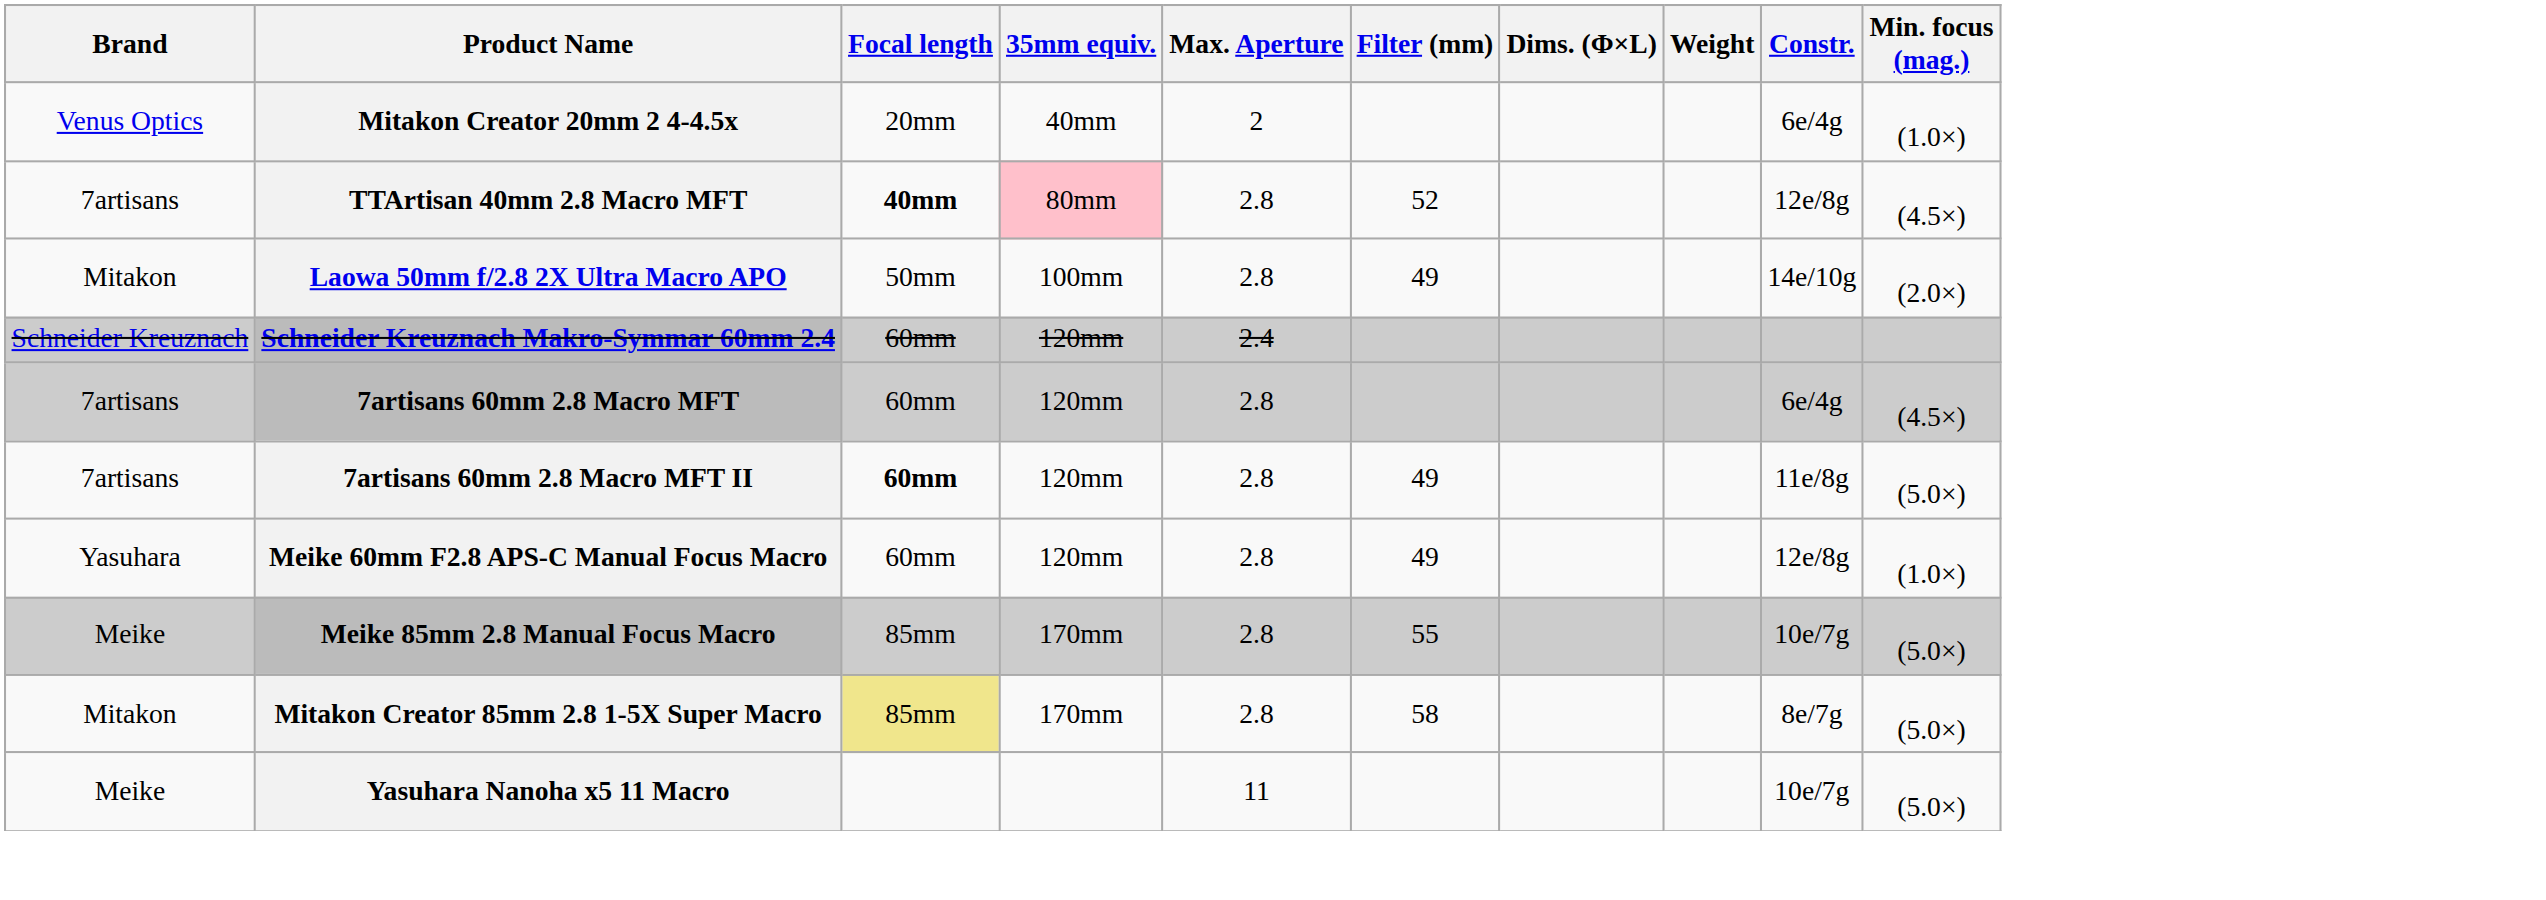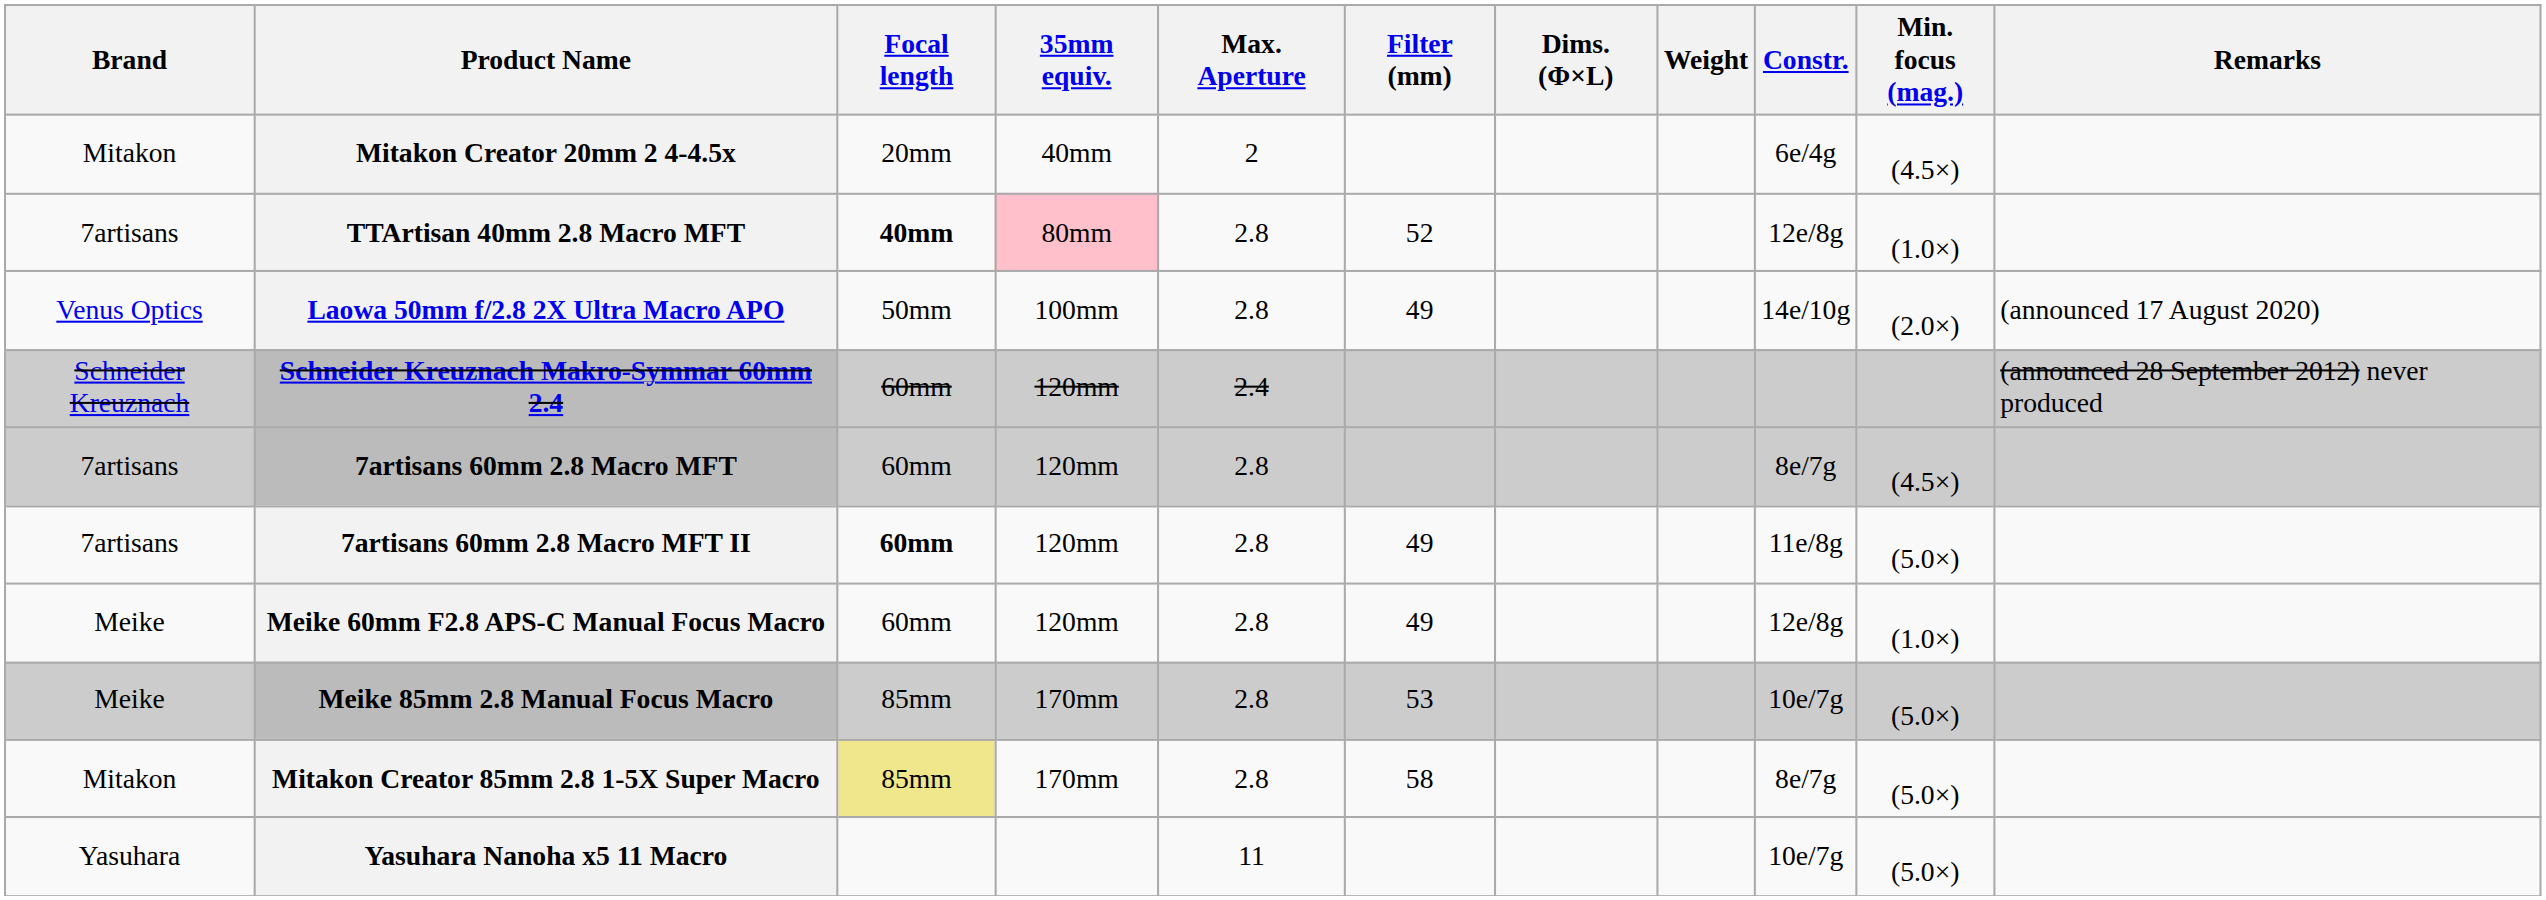 <table class="wikitable sortable" style="font-size:85%;text-align:center;">
 <tr>
 <th>Brand</th>
 <th>Product Name</th>
 <th><a href='#'>Focal length</a></th>
 <th><a href='#'>35mm equiv.</a></th>
 <th>Max. <a href='#'>Aperture</a></th>
 <th><a href='#'>Filter</a> (mm)</th>
 <th>Dims. (Φ×L)</th>
 <th>Weight</th>
 <th><a href='#'>Constr.</a></th>
 <th>Min. focus<br><a href='#'>(mag.)</a></th>
+<th class="unsortable">Remarks</th>
 </tr>
 <tr>
-<td><a href='#'>Venus Optics</a></td>
+<td>Mitakon</td>
 <th>Mitakon Creator 20mm 2 4-4.5x</th>
 <td>20mm</td>
 <td>40mm</td>
 <td>2</td>
 <td></td>
 <td></td>
 <td></td>
 <td>6e/4g</td>
-<td><br>(1.0×)</td>
+<td><br>(4.5×)</td>
+<td style="text-align:left;"></td>
 </tr>
 <tr>
 <td>7artisans</td>
 <th>TTArtisan 40mm 2.8 Macro MFT</th>
 <td><strong>40mm</strong></td>
 <td style="background: pink;">80mm</td>
 <td>2.8</td>
 <td>52</td>
 <td></td>
 <td></td>
 <td>12e/8g</td>
-<td><br>(4.5×)</td>
+<td><br>(1.0×)</td>
+<td style="text-align:left;"></td>
 </tr>
 <tr>
-<td>Mitakon</td>
+<td><a href='#'>Venus Optics</a></td>
 <th><a href='#'>Laowa 50mm f/2.8 2X Ultra Macro APO</a></th>
 <td>50mm</td>
 <td>100mm</td>
 <td>2.8</td>
 <td>49</td>
 <td></td>
 <td></td>
 <td>14e/10g</td>
 <td><br>(2.0×)</td>
+<td style="text-align:left;">(announced 17 August 2020)</td>
 </tr>
 <tr style="background: #ccc">
 <td><del><a href='#'>Schneider Kreuznach</a></del></td>
 <th style="background: #bbb;"><del><a href='#'>Schneider Kreuznach Makro-Symmar 60mm 2.4</a></del></th>
 <td><del>60mm </del></td>
 <td><del>120mm</del></td>
 <td><del>2.4</del></td>
 <td></td>
 <td></td>
 <td></td>
 <td></td>
 <td></td>
+<td style="text-align:left;"><del>(announced 28 September 2012)</del> never produced</td>
 </tr>
 <tr style="background:#ccc;">
 <td>7artisans</td>
 <th style="background:#bbb;">7artisans 60mm 2.8 Macro MFT</th>
 <td>60mm</td>
 <td>120mm</td>
 <td>2.8</td>
 <td></td>
 <td></td>
 <td></td>
-<td>6e/4g</td>
+<td>8e/7g</td>
 <td><br>(4.5×)</td>
+<td style="text-align:left;"></td>
 </tr>
 <tr>
 <td>7artisans</td>
 <th>7artisans 60mm 2.8 Macro MFT II</th>
 <td><strong>60mm</strong></td>
 <td>120mm</td>
 <td>2.8</td>
 <td>49</td>
 <td></td>
 <td></td>
 <td>11e/8g</td>
 <td><br>(5.0×)</td>
+<td style="text-align:left;"></td>
 </tr>
 <tr>
-<td>Yasuhara</td>
+<td>Meike</td>
 <th>Meike 60mm F2.8 APS-C Manual Focus Macro</th>
 <td>60mm</td>
 <td>120mm</td>
 <td>2.8</td>
 <td>49</td>
 <td></td>
 <td></td>
 <td>12e/8g</td>
 <td><br>(1.0×)</td>
+<td style="text-align:left;"></td>
 </tr>
 <tr style="background:#ccc;">
 <td>Meike</td>
 <th style="background:#bbb;">Meike 85mm 2.8 Manual Focus Macro</th>
 <td>85mm</td>
 <td>170mm</td>
 <td>2.8</td>
-<td>55</td>
+<td>53</td>
 <td></td>
 <td></td>
 <td>10e/7g</td>
 <td><br>(5.0×)</td>
+<td style="text-align:left;"></td>
 </tr>
 <tr>
 <td>Mitakon</td>
 <th>Mitakon Creator 85mm 2.8 1-5X Super Macro</th>
 <td style="background: khaki;">85mm</td>
 <td>170mm</td>
 <td>2.8</td>
 <td>58</td>
 <td></td>
 <td></td>
 <td>8e/7g</td>
 <td><br>(5.0×)</td>
+<td style="text-align:left;"></td>
 </tr>
 <tr>
-<td>Meike</td>
+<td>Yasuhara</td>
 <th>Yasuhara Nanoha x5 11 Macro</th>
 <td></td>
 <td></td>
 <td>11</td>
 <td></td>
 <td></td>
 <td></td>
 <td>10e/7g</td>
 <td><br>(5.0×)</td>
+<td style="text-align:left;"></td>
 </tr>
 </table>
